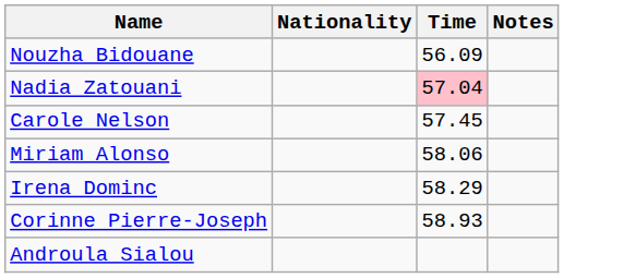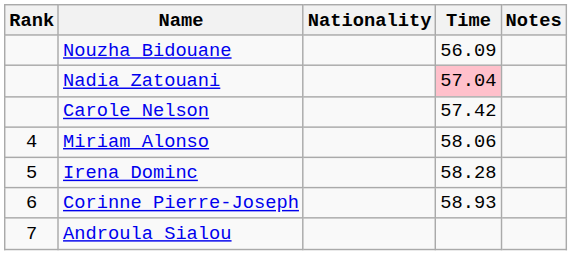 <table class="wikitable sortable" style="text-align:center">
 <tr>
+<th>Rank</th>
 <th>Name</th>
 <th>Nationality</th>
 <th>Time</th>
 <th>Notes</th>
 </tr>
 <tr>
+<td></td>
 <td align=left><a href='#'>Nouzha Bidouane</a></td>
 <td align=left></td>
 <td>56.09</td>
 <td></td>
 </tr>
 <tr>
+<td></td>
 <td align=left><a href='#'>Nadia Zatouani</a></td>
 <td align=left></td>
 <td style="background: pink;">57.04</td>
 <td></td>
 </tr>
 <tr>
+<td></td>
 <td align=left><a href='#'>Carole Nelson</a></td>
 <td align=left></td>
-<td>57.45</td>
+<td>57.42</td>
 <td></td>
 </tr>
 <tr>
+<td>4</td>
 <td align=left><a href='#'>Miriam Alonso</a></td>
 <td align=left></td>
 <td>58.06</td>
 <td></td>
 </tr>
 <tr>
+<td>5</td>
 <td align=left><a href='#'>Irena Dominc</a></td>
 <td align=left></td>
-<td>58.29</td>
+<td>58.28</td>
 <td></td>
 </tr>
 <tr>
+<td>6</td>
 <td align=left><a href='#'>Corinne Pierre-Joseph</a></td>
 <td align=left></td>
 <td>58.93</td>
 <td></td>
 </tr>
 <tr>
+<td>7</td>
 <td align=left><a href='#'>Androula Sialou</a></td>
 <td align=left></td>
 <td></td>
 <td></td>
 </tr>
 </table>
